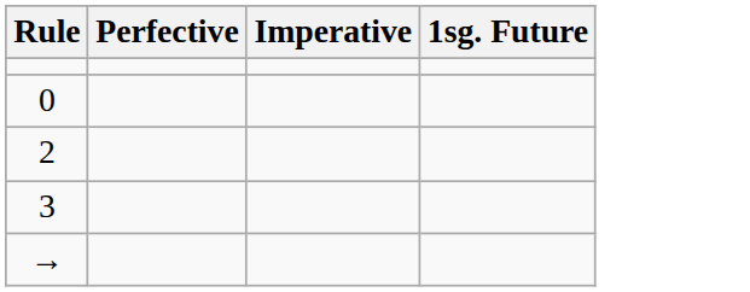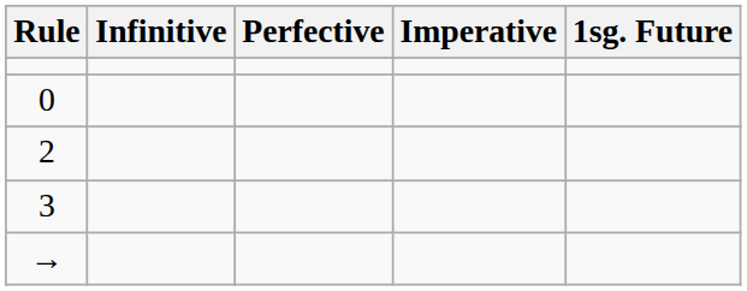 <table class="wikitable" style="text-align: center;">
 <tr>
 <th>Rule</th>
+<th>Infinitive</th>
 <th>Perfective</th>
 <th>Imperative</th>
 <th>1sg. Future</th>
 </tr>
 <tr>
+<td></td>
 <td></td>
 <td></td>
 <td></td>
 <td></td>
 </tr>
 <tr>
 <td>0</td>
 <td></td>
 <td></td>
 <td></td>
+<td></td>
 </tr>
 <tr>
 <td>2</td>
+<td></td>
 <td></td>
 <td></td>
 <td></td>
 </tr>
 <tr>
 <td>3</td>
 <td></td>
 <td></td>
 <td></td>
+<td></td>
 </tr>
 <tr>
 <td>→</td>
 <td></td>
 <td></td>
 <td></td>
+<td></td>
 </tr>
 </table>
